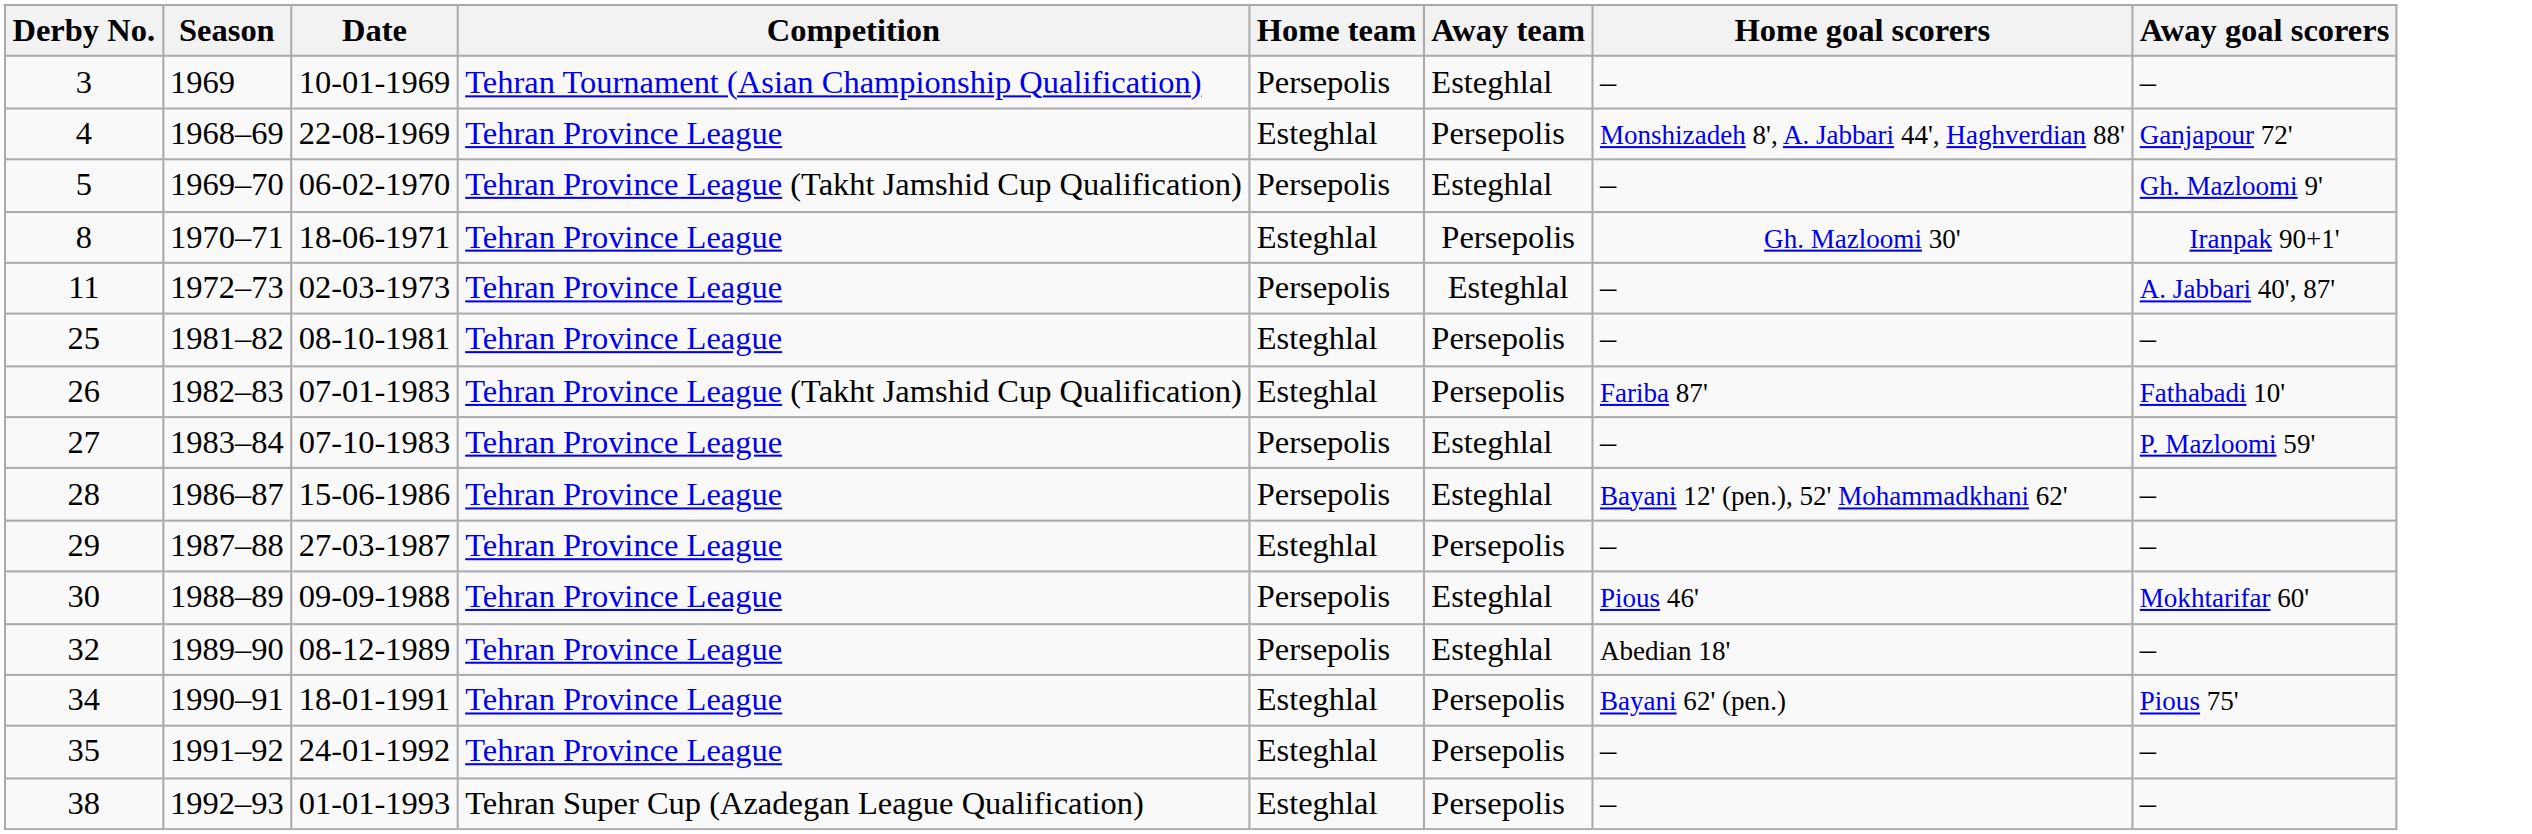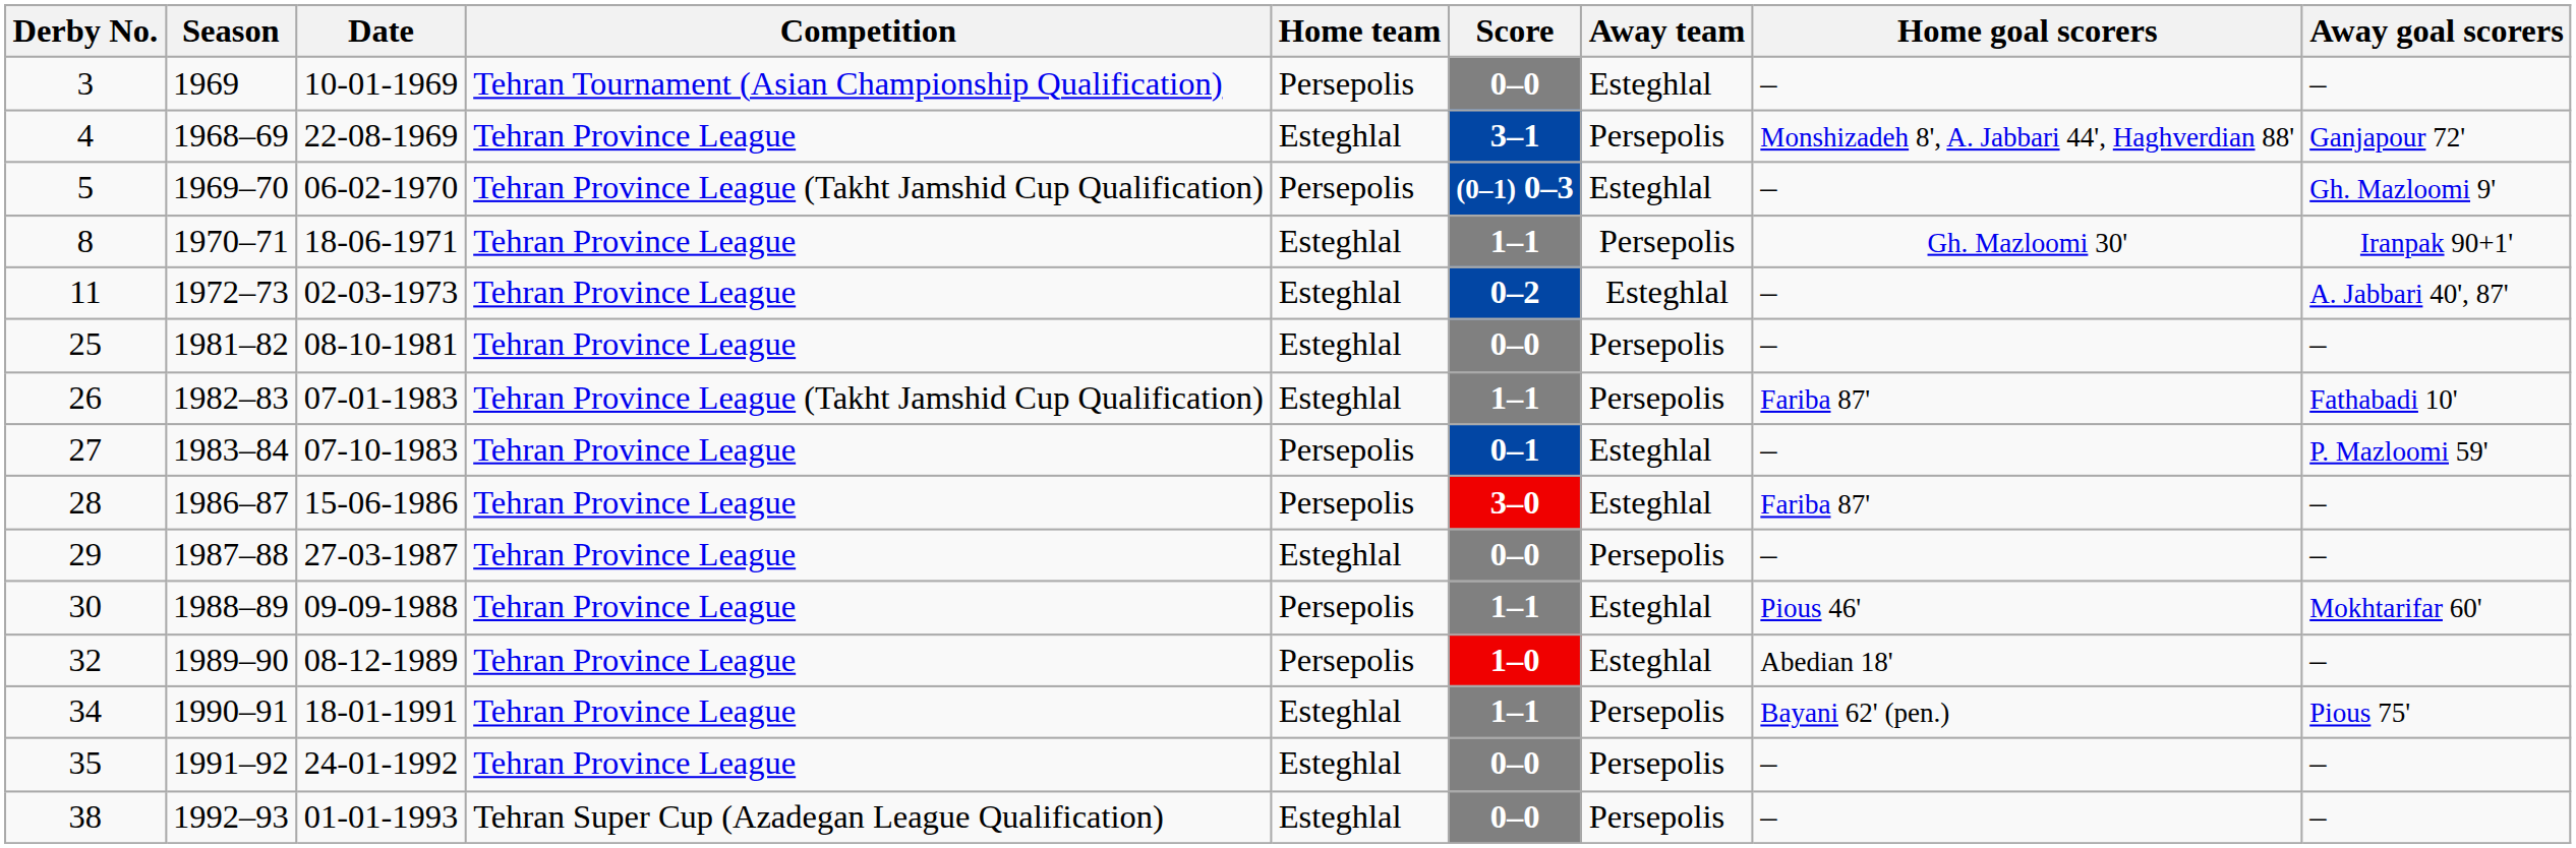 <table class="wikitable" style="text-align: center">
 <tr>
 <th>Derby No.</th>
 <th>Season</th>
 <th>Date</th>
 <th>Competition</th>
 <th>Home team</th>
+<th>Score</th>
 <th>Away team</th>
 <th>Home goal scorers</th>
 <th>Away goal scorers</th>
 </tr>
 <tr>
 <td>3</td>
 <td style="text-align:left">1969</td>
 <td style="text-align:left">10-01-1969</td>
 <td style="text-align:left"><a href='#'>Tehran Tournament (Asian Championship Qualification)</a></td>
 <td style="text-align:left">Persepolis</td>
+<td style="background:#808080; color:white;"><strong>0–0</strong></td>
 <td style="text-align:left">Esteghlal</td>
 <td style="text-align:left">–</td>
 <td style="text-align:left">–</td>
 </tr>
 <tr>
 <td>4</td>
 <td style="text-align:left">1968–69</td>
 <td style="text-align:left">22-08-1969</td>
 <td style="text-align:left"><a href='#'>Tehran Province League</a></td>
 <td style="text-align:left">Esteghlal</td>
+<td style="background:#0246a4; color:white;"><strong>3–1</strong></td>
 <td style="text-align:left">Persepolis</td>
 <td style="text-align:left"><small> <a href='#'>Monshizadeh</a> 8', <a href='#'>A. Jabbari</a> 44', <a href='#'>Haghverdian</a> 88'</small></td>
 <td style="text-align:left"><small><a href='#'>Ganjapour</a> 72'</small></td>
 </tr>
 <tr>
 <td>5</td>
 <td style="text-align:left">1969–70</td>
 <td style="text-align:left">06-02-1970</td>
 <td style="text-align:left"><a href='#'>Tehran Province League</a> (Takht Jamshid Cup Qualification)</td>
 <td style="text-align:left">Persepolis</td>
+<td style="background:#0246a4; color:white;"><strong><small>(0–1)</small> 0–3<br></strong></td>
 <td style="text-align:left">Esteghlal</td>
 <td style="text-align:left">–</td>
 <td style="text-align:left"><small><a href='#'>Gh. Mazloomi</a> 9'</small></td>
 </tr>
 <tr>
 <td>8</td>
 <td style="text-align:left">1970–71</td>
 <td style="text-align:left">18-06-1971</td>
 <td style="text-align:left"><a href='#'>Tehran Province League</a></td>
 <td style="text-align:left">Esteghlal</td>
+<td style="background:#808080; color:white;"><strong>1–1</strong></td>
 <td>Persepolis</td>
 <td><small><a href='#'>Gh. Mazloomi</a> 30'</small></td>
 <td><small><a href='#'>Iranpak</a> 90+1'</small></td>
 </tr>
 <tr>
 <td>11</td>
 <td style="text-align:left">1972–73</td>
 <td style="text-align:left">02-03-1973</td>
 <td style="text-align:left"><a href='#'>Tehran Province League</a></td>
-<td style="text-align:left">Persepolis</td>
+<td style="text-align:left">Esteghlal</td>
+<td style="background:#0246a4; color:white;"><strong>0–2</strong></td>
 <td>Esteghlal</td>
 <td style="text-align:left">–</td>
 <td style="text-align:left"><small><a href='#'>A. Jabbari</a> 40', 87'</small></td>
 </tr>
 <tr>
 <td>25</td>
 <td style="text-align:left">1981–82</td>
 <td style="text-align:left">08-10-1981</td>
 <td style="text-align:left"><a href='#'>Tehran Province League</a></td>
 <td style="text-align:left">Esteghlal</td>
+<td style="background:#808080; color:white;"><strong>0–0</strong></td>
 <td style="text-align:left">Persepolis</td>
 <td style="text-align:left">–</td>
 <td style="text-align:left">–</td>
 </tr>
 <tr>
 <td>26</td>
 <td style="text-align:left">1982–83</td>
 <td style="text-align:left">07-01-1983</td>
 <td style="text-align:left"><a href='#'>Tehran Province League</a> (Takht Jamshid Cup Qualification)</td>
 <td style="text-align:left">Esteghlal</td>
+<td style="background:#808080; color:white;"><strong>1–1</strong></td>
 <td style="text-align:left">Persepolis</td>
 <td style="text-align:left"><small><a href='#'>Fariba</a> 87'</small></td>
 <td style="text-align:left"><small><a href='#'>Fathabadi</a> 10'</small></td>
 </tr>
 <tr>
 <td>27</td>
 <td style="text-align:left">1983–84</td>
 <td style="text-align:left">07-10-1983</td>
 <td style="text-align:left"><a href='#'>Tehran Province League</a></td>
 <td style="text-align:left">Persepolis</td>
+<td style="background:#0246a4; color:white;"><strong>0–1</strong></td>
 <td style="text-align:left">Esteghlal</td>
 <td style="text-align:left">–</td>
 <td style="text-align:left"><small><a href='#'>P. Mazloomi</a> 59'</small></td>
 </tr>
 <tr>
 <td>28</td>
 <td style="text-align:left">1986–87</td>
 <td style="text-align:left">15-06-1986</td>
 <td style="text-align:left"><a href='#'>Tehran Province League</a></td>
 <td style="text-align:left">Persepolis</td>
+<td style="background:#F00000; color:white;"><strong>3–0</strong></td>
 <td style="text-align:left">Esteghlal</td>
-<td style="text-align:left"><small><a href='#'>Bayani</a> 12' (pen.), 52' <a href='#'>Mohammadkhani</a> 62'</small></td>
+<td style="text-align:left"><small><a href='#'>Fariba</a> 87'</small></td>
 <td style="text-align:left">–</td>
 </tr>
 <tr>
 <td>29</td>
 <td style="text-align:left">1987–88</td>
 <td style="text-align:left">27-03-1987</td>
 <td style="text-align:left"><a href='#'>Tehran Province League</a></td>
 <td style="text-align:left">Esteghlal</td>
+<td style="background:#808080; color:white;"><strong>0–0</strong></td>
 <td style="text-align:left">Persepolis</td>
 <td style="text-align:left">–</td>
 <td style="text-align:left">–</td>
 </tr>
 <tr>
 <td>30</td>
 <td style="text-align:left">1988–89</td>
 <td style="text-align:left">09-09-1988</td>
 <td style="text-align:left"><a href='#'>Tehran Province League</a></td>
 <td style="text-align:left">Persepolis</td>
+<td style="background:#808080; color:white;"><strong>1–1</strong></td>
 <td style="text-align:left">Esteghlal</td>
 <td style="text-align:left"><small><a href='#'>Pious</a> 46'</small></td>
 <td style="text-align:left"><small><a href='#'>Mokhtarifar</a> 60'</small></td>
 </tr>
 <tr>
 <td>32</td>
 <td style="text-align:left">1989–90</td>
 <td style="text-align:left">08-12-1989</td>
 <td style="text-align:left"><a href='#'>Tehran Province League</a></td>
 <td style="text-align:left">Persepolis</td>
+<td style="background:#F00000; color:white;"><strong>1–0</strong></td>
 <td style="text-align:left">Esteghlal</td>
 <td style="text-align:left"><small>Abedian 18'</small></td>
 <td style="text-align:left">–</td>
 </tr>
 <tr>
 <td>34</td>
 <td style="text-align:left">1990–91</td>
 <td style="text-align:left">18-01-1991</td>
 <td style="text-align:left"><a href='#'>Tehran Province League</a></td>
 <td style="text-align:left">Esteghlal</td>
+<td style="background:#808080; color:white;"><strong>1–1</strong></td>
 <td style="text-align:left">Persepolis</td>
 <td style="text-align:left"><small><a href='#'>Bayani</a> 62' (pen.)</small></td>
 <td style="text-align:left"><small><a href='#'>Pious</a> 75'</small></td>
 </tr>
 <tr>
 <td>35</td>
 <td style="text-align:left">1991–92</td>
 <td style="text-align:left">24-01-1992</td>
 <td style="text-align:left"><a href='#'>Tehran Province League</a></td>
 <td style="text-align:left">Esteghlal</td>
+<td style="background:#808080; color:white;"><strong>0–0</strong></td>
 <td style="text-align:left">Persepolis</td>
 <td style="text-align:left">–</td>
 <td style="text-align:left">–</td>
 </tr>
 <tr>
 <td>38</td>
 <td style="text-align:left">1992–93</td>
 <td style="text-align:left">01-01-1993</td>
 <td style="text-align:left">Tehran Super Cup (Azadegan League Qualification)</td>
 <td style="text-align:left">Esteghlal</td>
+<td style="background:#808080; color:white;"><strong>0–0</strong></td>
 <td style="text-align:left">Persepolis</td>
 <td style="text-align:left">–</td>
 <td style="text-align:left">–</td>
 </tr>
 </table>
